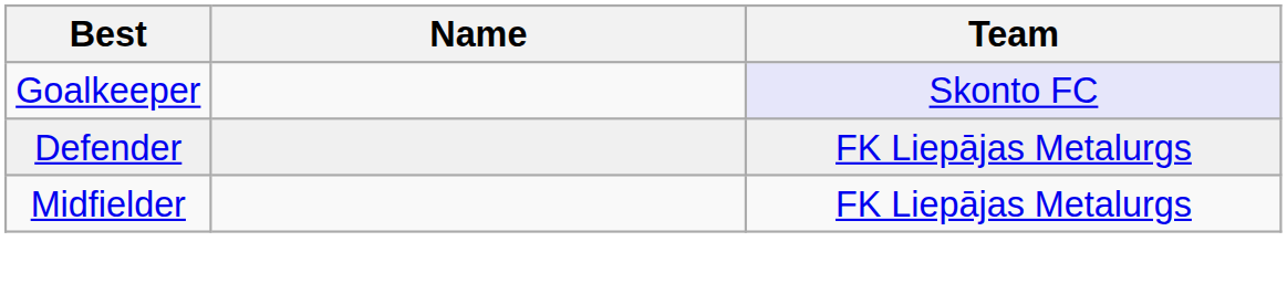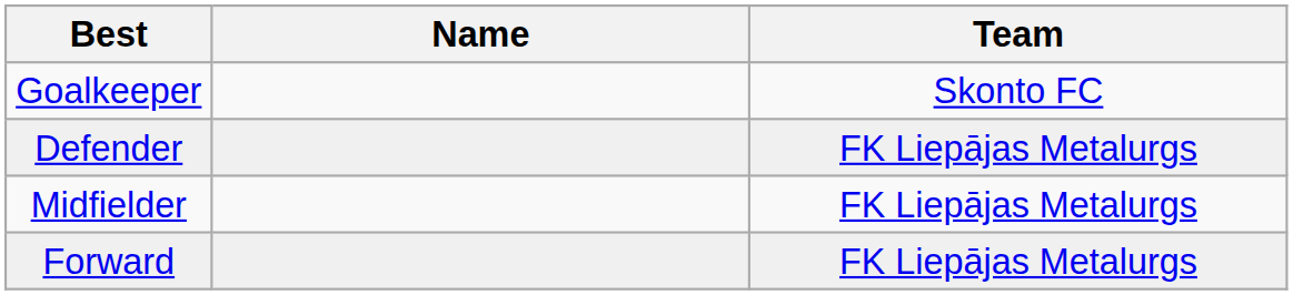 <table class="wikitable" style="font-size:95%; text-align:center;">
 <tr>
 <th width="80">Best</th>
 <th width="220">Name</th>
 <th width="220">Team</th>
 </tr>
 <tr>
 <td><a href='#'>Goalkeeper</a></td>
 <td></td>
-<td style="background: lavender;"><a href='#'>Skonto FC</a></td>
+<td><a href='#'>Skonto FC</a></td>
 </tr>
 <tr bgcolor="#F0F0F0">
 <td><a href='#'>Defender</a></td>
 <td></td>
 <td><a href='#'>FK Liepājas Metalurgs</a></td>
 </tr>
 <tr>
 <td><a href='#'>Midfielder</a></td>
 <td></td>
 <td><a href='#'>FK Liepājas Metalurgs</a></td>
 </tr>
+<tr bgcolor="#F0F0F0">
+<td><a href='#'>Forward</a></td>
+<td></td>
+<td><a href='#'>FK Liepājas Metalurgs</a></td>
+</tr>
 </table>
